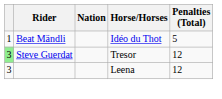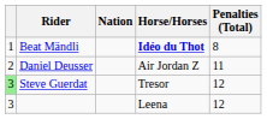 <table class="wikitable">
 <tr>
 <th></th>
 <th>Rider</th>
 <th>Nation</th>
 <th>Horse/Horses</th>
 <th>Penalties<br>(Total)</th>
 </tr>
 <tr>
 <td>1</td>
 <td><a href='#'>Beat Mändli</a></td>
 <td></td>
-<td><a href='#'>Idéo du Thot</a></td>
-<td>5</td>
+<td><strong><a href='#'>Idéo du Thot</a></strong></td>
+<td>8</td>
+</tr>
+<tr>
+<td>2</td>
+<td><a href='#'>Daniel Deusser</a></td>
+<td></td>
+<td>Air Jordan Z</td>
+<td>11</td>
 </tr>
 <tr>
 <td style="background: lightgreen;">3</td>
 <td><a href='#'>Steve Guerdat</a></td>
 <td></td>
 <td>Tresor</td>
 <td>12</td>
 </tr>
 <tr>
 <td>3</td>
 <td></td>
 <td></td>
 <td>Leena</td>
 <td>12</td>
 </tr>
 </table>
